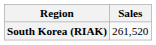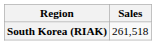 <table class="wikitable plainrowheaders">
 <tr>
 <th>Region</th>
 <th>Sales</th>
 </tr>
 <tr>
 <th scope="row">South Korea (RIAK)</th>
-<td>261,520</td>
+<td>261,518</td>
 </tr>
 </table>
